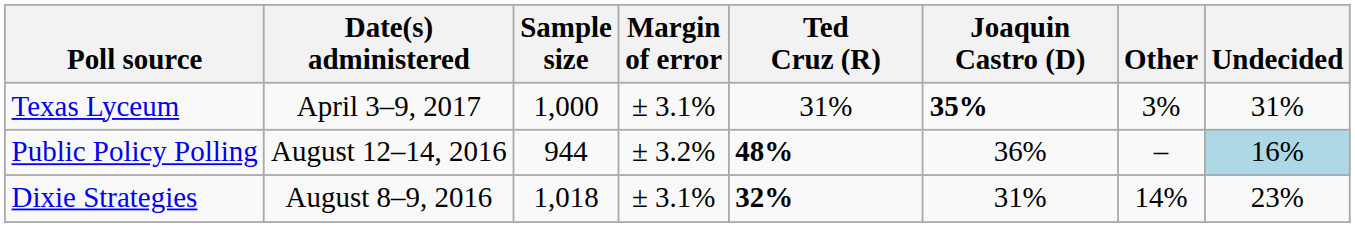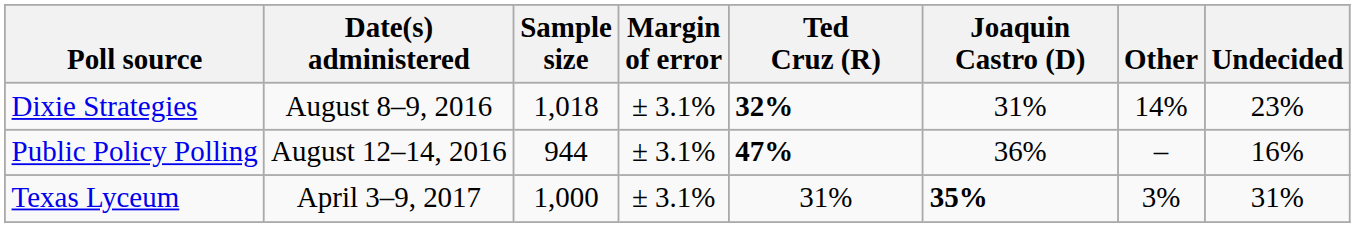 <table class="wikitable">
 <tr valign=bottom>
 <th>Poll source</th>
 <th>Date(s)<br>administered</th>
 <th>Sample<br>size</th>
 <th>Margin<br>of error</th>
 <th style="width:100px;">Ted<br>Cruz (R)</th>
 <th style="width:100px;">Joaquin<br>Castro (D)</th>
 <th>Other</th>
 <th>Undecided</th>
 </tr>
 <tr>
+<td><a href='#'>Dixie Strategies</a></td>
+<td align=center>August 8–9, 2016</td>
+<td align=center>1,018</td>
+<td align=center>± 3.1%</td>
+<td><strong>32%</strong></td>
+<td align=center>31%</td>
+<td align=center>14%</td>
+<td align=center>23%</td>
+</tr>
+<tr>
+<td><a href='#'>Public Policy Polling</a></td>
+<td align=center>August 12–14, 2016</td>
+<td align=center>944</td>
+<td align=center>± 3.1%</td>
+<td><strong>47%</strong></td>
+<td align=center>36%</td>
+<td align=center>–</td>
+<td align=center>16%</td>
+</tr>
+<tr>
 <td><a href='#'>Texas Lyceum</a></td>
 <td align=center>April 3–9, 2017</td>
 <td align=center>1,000</td>
 <td align=center>± 3.1%</td>
 <td align=center>31%</td>
 <td><strong>35%</strong></td>
 <td align=center>3%</td>
 <td align=center>31%</td>
 </tr>
-<tr>
-<td><a href='#'>Public Policy Polling</a></td>
-<td align=center>August 12–14, 2016</td>
-<td align=center>944</td>
-<td align=center>± 3.2%</td>
-<td><strong>48%</strong></td>
-<td align=center>36%</td>
-<td align=center>–</td>
-<td align=center style="background: lightblue;">16%</td>
-</tr>
-<tr>
-<td><a href='#'>Dixie Strategies</a></td>
-<td align=center>August 8–9, 2016</td>
-<td align=center>1,018</td>
-<td align=center>± 3.1%</td>
-<td><strong>32%</strong></td>
-<td align=center>31%</td>
-<td align=center>14%</td>
-<td align=center>23%</td>
-</tr>
 </table>
